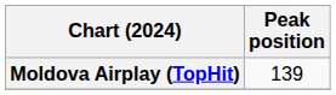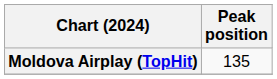 <table class="wikitable plainrowheaders">
 <tr>
 <th scope="col">Chart (2024)</th>
 <th scope="col">Peak<br>position</th>
 </tr>
 <tr>
 <th scope="row">Moldova Airplay (<a href='#'>TopHit</a>)</th>
-<td style="text-align:center;">139</td>
+<td style="text-align:center;">135</td>
 </tr>
 <tr>
 </tr>
 </table>
